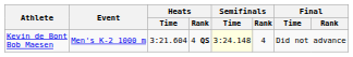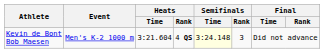 <table class="wikitable" style="font-size:90%">
 <tr>
 <th rowspan="2">Athlete</th>
 <th rowspan="2">Event</th>
 <th colspan=2>Heats</th>
 <th colspan=2>Semifinals</th>
 <th colspan=2>Final</th>
 </tr>
 <tr style="font-size:95%">
 <th>Time</th>
 <th>Rank</th>
 <th>Time</th>
 <th>Rank</th>
 <th>Time</th>
 <th>Rank</th>
 </tr>
 <tr align=center>
 <td align=left><a href='#'>Kevin de Bont</a><br><a href='#'>Bob Maesen</a></td>
 <td align=left><a href='#'>Men's K-2 1000 m</a></td>
 <td>3:21.604</td>
 <td>4 <strong>QS</strong></td>
 <td style="background: lightyellow;">3:24.148</td>
-<td>4</td>
+<td>3</td>
 <td colspan=2>Did not advance</td>
 </tr>
 </table>
